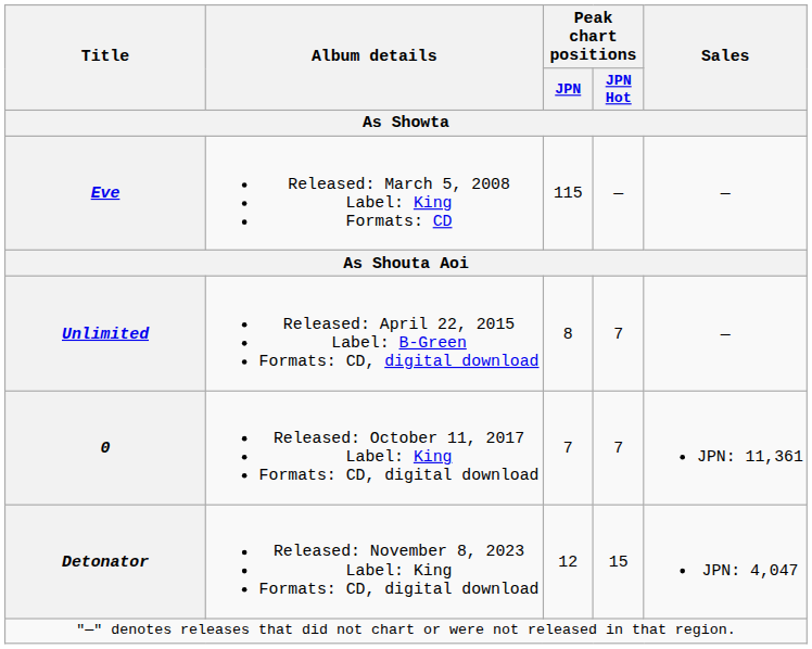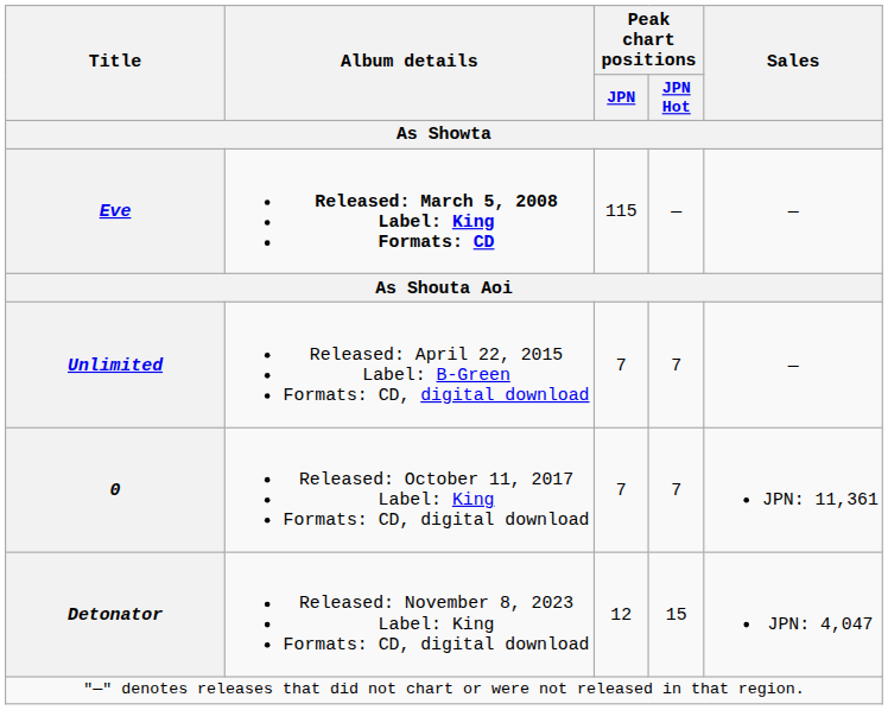 <table class="wikitable plainrowheaders" style="text-align:center;">
 <tr>
 <th scope="col" rowspan="2" style="width:12em;">Title</th>
 <th scope="col" rowspan="2">Album details</th>
 <th scope="col" colspan="2">Peak chart positions</th>
 <th scope="col" rowspan="2">Sales</th>
 </tr>
 <tr>
 <th scope="col" style="width:3em;font-size:90%;"><a href='#'>JPN</a></th>
 <th scope="col" style="width:3em;font-size:90%;"><a href='#'>JPN<br>Hot</a><br></th>
 </tr>
 <tr>
 <th scope="col" colspan="6">As Showta</th>
 </tr>
 <tr>
 <th scope="row"><em><a href='#'>Eve</a></em></th>
-<td><br><ul><li>Released: March 5, 2008</li><li>Label: <a href='#'>King</a></li><li>Formats: <a href='#'>CD</a></li></ul></td>
+<td><strong><br><ul><li>Released: March 5, 2008</li><li>Label: <a href='#'>King</a></li><li>Formats: <a href='#'>CD</a></li></ul></strong></td>
 <td>115</td>
 <td>—</td>
 <td>—</td>
 </tr>
 <tr>
 <th scope="col" colspan="6">As Shouta Aoi</th>
 </tr>
 <tr>
 <th scope="row"><em><a href='#'>Unlimited</a></em></th>
 <td><br><ul><li>Released: April 22, 2015</li><li>Label: <a href='#'>B-Green</a></li><li>Formats: CD, <a href='#'>digital download</a></li></ul></td>
-<td>8</td>
+<td>7</td>
 <td>7</td>
 <td>—</td>
 </tr>
 <tr>
 <th scope="row"><em>0</em></th>
 <td><br><ul><li>Released: October 11, 2017</li><li>Label: <a href='#'>King</a></li><li>Formats: CD, digital download</li></ul></td>
 <td>7</td>
 <td>7</td>
 <td><br><ul><li>JPN: 11,361</li></ul></td>
 </tr>
 <tr>
 <th scope="row"><em>Detonator</em></th>
 <td><br><ul><li>Released: November 8, 2023</li><li>Label: King</li><li>Formats: CD, digital download</li></ul></td>
 <td>12</td>
 <td>15</td>
 <td><br><ul><li>JPN: 4,047</li></ul></td>
 </tr>
 <tr>
 <td colspan="6" style="font-size:90%;">"—" denotes releases that did not chart or were not released in that region.</td>
 </tr>
 </table>
